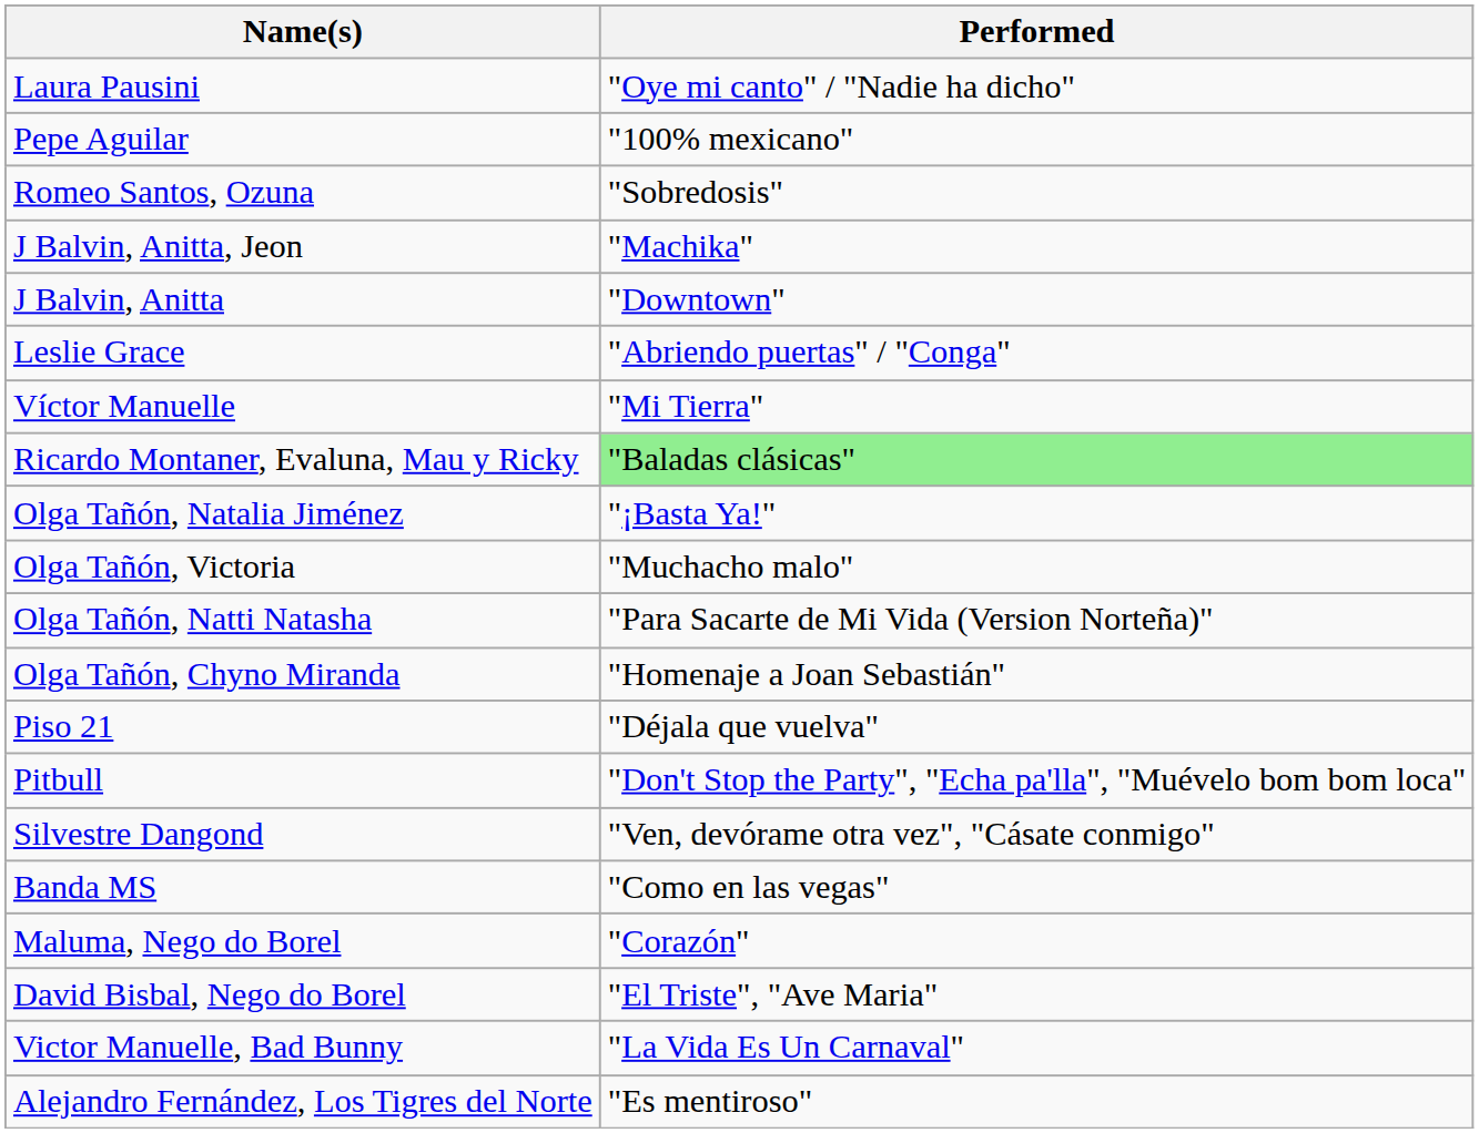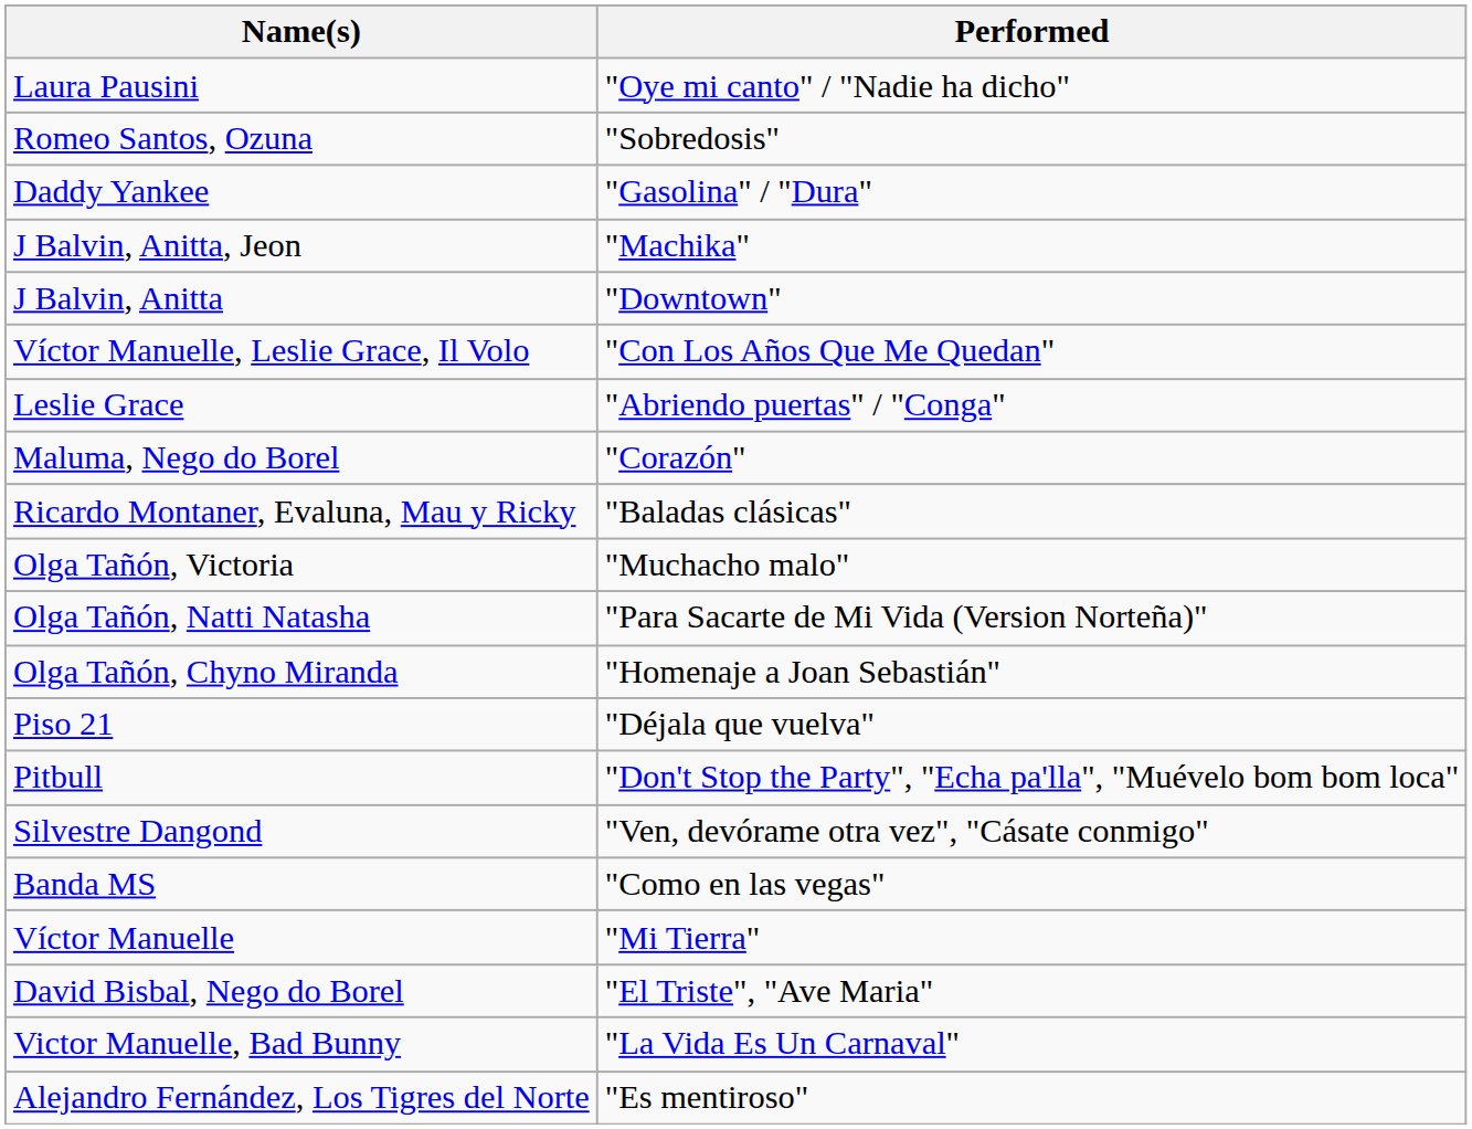 <table class="wikitable sortable">
 <tr>
 <th>Name(s)</th>
 <th>Performed</th>
 </tr>
 <tr>
 <td><a href='#'>Laura Pausini</a></td>
 <td>"<a href='#'>Oye mi canto</a>" / "Nadie ha dicho"</td>
 </tr>
 <tr>
-<td><a href='#'>Pepe Aguilar</a></td>
-<td>"100% mexicano"</td>
+<td><a href='#'>Romeo Santos</a>, <a href='#'>Ozuna</a></td>
+<td>"Sobredosis"</td>
 </tr>
 <tr>
-<td><a href='#'>Romeo Santos</a>, <a href='#'>Ozuna</a></td>
-<td>"Sobredosis"</td>
+<td><a href='#'>Daddy Yankee</a></td>
+<td>"<a href='#'>Gasolina</a>" / "<a href='#'>Dura</a>"</td>
 </tr>
 <tr>
 <td><a href='#'>J Balvin</a>, <a href='#'>Anitta</a>, Jeon</td>
 <td>"<a href='#'>Machika</a>"</td>
 </tr>
 <tr>
 <td><a href='#'>J Balvin</a>, <a href='#'>Anitta</a></td>
 <td>"<a href='#'>Downtown</a>"</td>
 </tr>
 <tr>
+<td><a href='#'>Víctor Manuelle</a>, <a href='#'>Leslie Grace</a>, <a href='#'>Il Volo</a></td>
+<td>"<a href='#'>Con Los Años Que Me Quedan</a>"</td>
+</tr>
+<tr>
 <td><a href='#'>Leslie Grace</a></td>
 <td>"<a href='#'>Abriendo puertas</a>" / "<a href='#'>Conga</a>"</td>
 </tr>
 <tr>
-<td><a href='#'>Víctor Manuelle</a></td>
-<td>"<a href='#'>Mi Tierra</a>"</td>
+<td><a href='#'>Maluma</a>, <a href='#'>Nego do Borel</a></td>
+<td>"<a href='#'>Corazón</a>"</td>
 </tr>
 <tr>
 <td><a href='#'>Ricardo Montaner</a>, Evaluna, <a href='#'>Mau y Ricky</a></td>
-<td style="background: lightgreen;">"Baladas clásicas"</td>
-</tr>
-<tr>
-<td><a href='#'>Olga Tañón</a>, <a href='#'>Natalia Jiménez</a></td>
-<td>"<a href='#'>¡Basta Ya!</a>"</td>
+<td>"Baladas clásicas"</td>
 </tr>
 <tr>
 <td><a href='#'>Olga Tañón</a>, Victoria</td>
 <td>"Muchacho malo"</td>
 </tr>
 <tr>
 <td><a href='#'>Olga Tañón</a>, <a href='#'>Natti Natasha</a></td>
 <td>"Para Sacarte de Mi Vida (Version Norteña)"</td>
 </tr>
 <tr>
 <td><a href='#'>Olga Tañón</a>, <a href='#'>Chyno Miranda</a></td>
 <td>"Homenaje a Joan Sebastián"</td>
 </tr>
 <tr>
 <td><a href='#'>Piso 21</a></td>
 <td>"Déjala que vuelva"</td>
 </tr>
 <tr>
 <td><a href='#'>Pitbull</a></td>
 <td>"<a href='#'>Don't Stop the Party</a>", "<a href='#'>Echa pa'lla</a>", "Muévelo bom bom loca"</td>
 </tr>
 <tr>
 <td><a href='#'>Silvestre Dangond</a></td>
 <td>"Ven, devórame otra vez", "Cásate conmigo"</td>
 </tr>
 <tr>
 <td><a href='#'>Banda MS</a></td>
 <td>"Como en las vegas"</td>
 </tr>
 <tr>
-<td><a href='#'>Maluma</a>, <a href='#'>Nego do Borel</a></td>
-<td>"<a href='#'>Corazón</a>"</td>
+<td><a href='#'>Víctor Manuelle</a></td>
+<td>"<a href='#'>Mi Tierra</a>"</td>
 </tr>
 <tr>
 <td><a href='#'>David Bisbal</a>, <a href='#'>Nego do Borel</a></td>
 <td>"<a href='#'>El Triste</a>", "Ave Maria"</td>
 </tr>
 <tr>
 <td><a href='#'>Victor Manuelle</a>, <a href='#'>Bad Bunny</a></td>
 <td>"<a href='#'>La Vida Es Un Carnaval</a>"</td>
 </tr>
 <tr>
 <td><a href='#'>Alejandro Fernández</a>, <a href='#'>Los Tigres del Norte</a></td>
 <td>"Es mentiroso"</td>
 </tr>
 </table>
